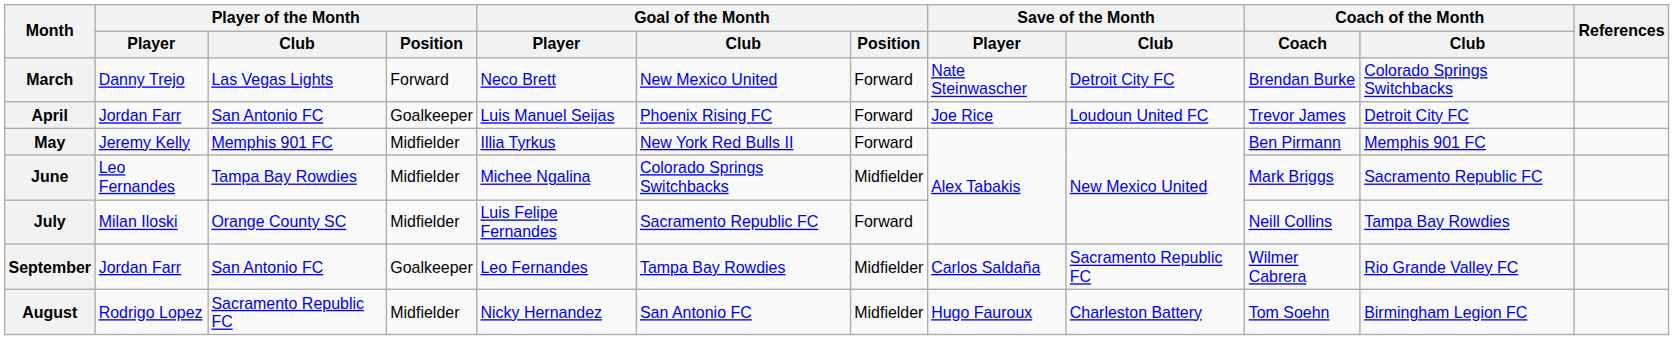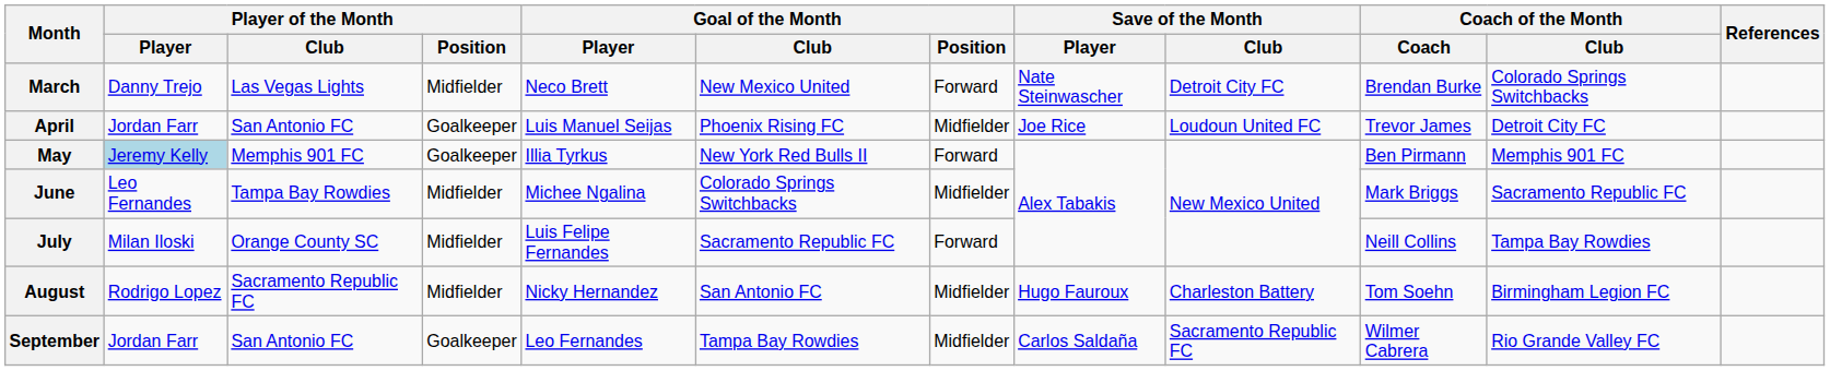 <table class="wikitable" style="font-size:75%">
 <tr>
 <th rowspan="2">Month</th>
 <th colspan="3">Player of the Month</th>
 <th colspan="3">Goal of the Month</th>
 <th colspan="2">Save of the Month</th>
 <th colspan="2">Coach of the Month</th>
 <th rowspan="2">References</th>
 </tr>
 <tr>
 <th>Player</th>
 <th>Club</th>
 <th>Position</th>
 <th>Player</th>
 <th>Club</th>
 <th>Position</th>
 <th>Player</th>
 <th>Club</th>
 <th>Coach</th>
 <th>Club</th>
 </tr>
 <tr>
 <th>March</th>
 <td> <a href='#'>Danny Trejo</a></td>
 <td><a href='#'>Las Vegas Lights</a></td>
-<td>Forward</td>
+<td>Midfielder</td>
 <td> <a href='#'>Neco Brett</a></td>
 <td><a href='#'>New Mexico United</a></td>
 <td>Forward</td>
 <td> <a href='#'>Nate Steinwascher</a></td>
 <td><a href='#'>Detroit City FC</a></td>
 <td> <a href='#'>Brendan Burke</a></td>
 <td><a href='#'>Colorado Springs Switchbacks</a></td>
 <td></td>
 </tr>
 <tr>
 <th>April</th>
 <td> <a href='#'>Jordan Farr</a></td>
 <td><a href='#'>San Antonio FC</a></td>
 <td>Goalkeeper</td>
 <td> <a href='#'>Luis Manuel Seijas</a></td>
 <td><a href='#'>Phoenix Rising FC</a></td>
-<td>Forward</td>
+<td>Midfielder</td>
 <td> <a href='#'>Joe Rice</a></td>
 <td><a href='#'>Loudoun United FC</a></td>
 <td> <a href='#'>Trevor James</a></td>
 <td><a href='#'>Detroit City FC</a></td>
 <td></td>
 </tr>
 <tr>
 <th>May</th>
-<td> <a href='#'>Jeremy Kelly</a></td>
+<td style="background: lightblue;"> <a href='#'>Jeremy Kelly</a></td>
 <td><a href='#'>Memphis 901 FC</a></td>
-<td>Midfielder</td>
+<td>Goalkeeper</td>
 <td> <a href='#'>Illia Tyrkus</a></td>
 <td><a href='#'>New York Red Bulls II</a></td>
 <td>Forward</td>
 <td rowspan=3> <a href='#'>Alex Tabakis</a></td>
 <td rowspan=3><a href='#'>New Mexico United</a></td>
 <td> <a href='#'>Ben Pirmann</a></td>
 <td><a href='#'>Memphis 901 FC</a></td>
 <td></td>
 </tr>
 <tr>
 <th>June</th>
 <td> <a href='#'>Leo Fernandes</a></td>
 <td><a href='#'>Tampa Bay Rowdies</a></td>
 <td>Midfielder</td>
 <td> <a href='#'>Michee Ngalina</a></td>
 <td><a href='#'>Colorado Springs Switchbacks</a></td>
 <td>Midfielder</td>
 <td> <a href='#'>Mark Briggs</a></td>
 <td><a href='#'>Sacramento Republic FC</a></td>
 <td></td>
 </tr>
 <tr>
 <th>July</th>
 <td> <a href='#'>Milan Iloski</a></td>
 <td><a href='#'>Orange County SC</a></td>
 <td>Midfielder</td>
 <td> <a href='#'>Luis Felipe Fernandes</a></td>
 <td><a href='#'>Sacramento Republic FC</a></td>
 <td>Forward</td>
 <td> <a href='#'>Neill Collins</a></td>
 <td><a href='#'>Tampa Bay Rowdies</a></td>
 <td></td>
 </tr>
 <tr>
+<th>August</th>
+<td> <a href='#'>Rodrigo Lopez</a></td>
+<td><a href='#'>Sacramento Republic FC</a></td>
+<td>Midfielder</td>
+<td> <a href='#'>Nicky Hernandez</a></td>
+<td><a href='#'>San Antonio FC</a></td>
+<td>Midfielder</td>
+<td> <a href='#'>Hugo Fauroux</a></td>
+<td><a href='#'>Charleston Battery</a></td>
+<td> <a href='#'>Tom Soehn</a></td>
+<td><a href='#'>Birmingham Legion FC</a></td>
+<td></td>
+</tr>
+<tr>
 <th>September</th>
 <td> <a href='#'>Jordan Farr</a></td>
 <td><a href='#'>San Antonio FC</a></td>
 <td>Goalkeeper</td>
 <td> <a href='#'>Leo Fernandes</a></td>
 <td><a href='#'>Tampa Bay Rowdies</a></td>
 <td>Midfielder</td>
 <td> <a href='#'>Carlos Saldaña</a></td>
 <td><a href='#'>Sacramento Republic FC</a></td>
 <td> <a href='#'>Wilmer Cabrera</a></td>
 <td><a href='#'>Rio Grande Valley FC</a></td>
 <td></td>
 </tr>
-<tr>
-<th>August</th>
-<td> <a href='#'>Rodrigo Lopez</a></td>
-<td><a href='#'>Sacramento Republic FC</a></td>
-<td>Midfielder</td>
-<td> <a href='#'>Nicky Hernandez</a></td>
-<td><a href='#'>San Antonio FC</a></td>
-<td>Midfielder</td>
-<td> <a href='#'>Hugo Fauroux</a></td>
-<td><a href='#'>Charleston Battery</a></td>
-<td> <a href='#'>Tom Soehn</a></td>
-<td><a href='#'>Birmingham Legion FC</a></td>
-<td></td>
-</tr>
 </table>
